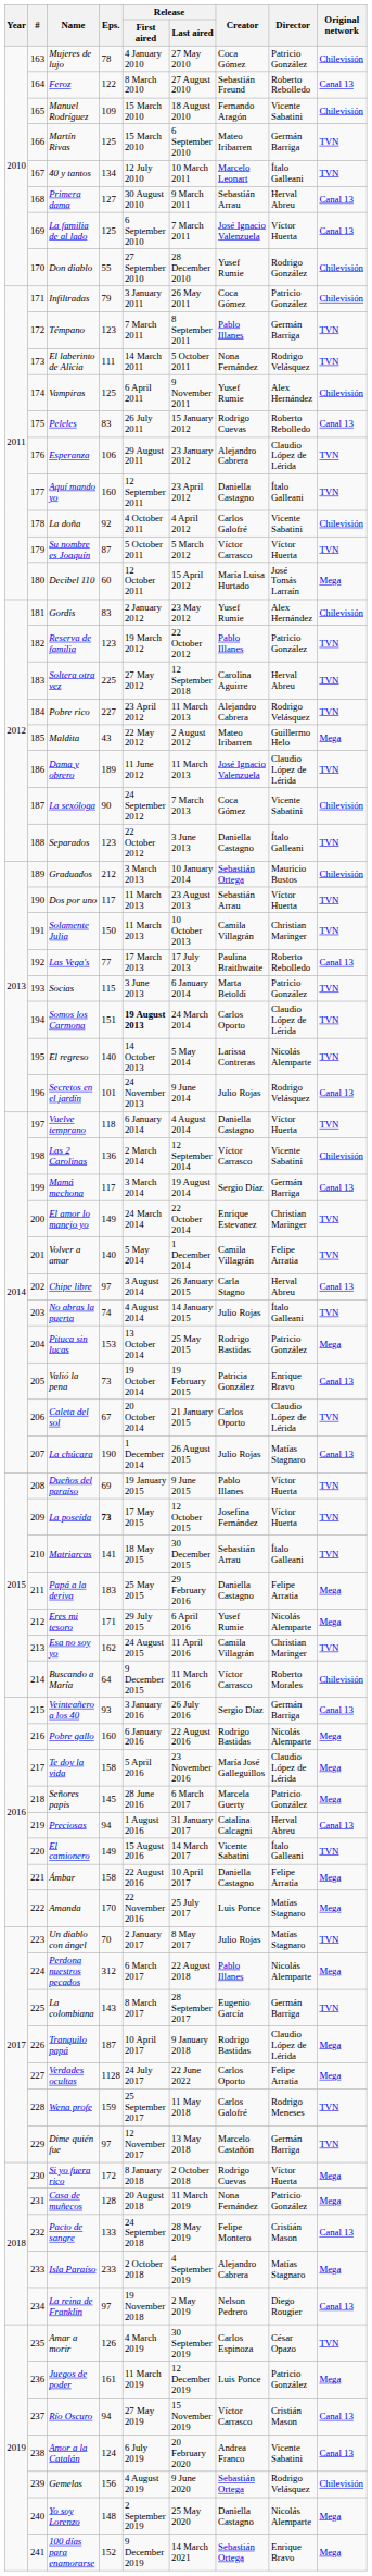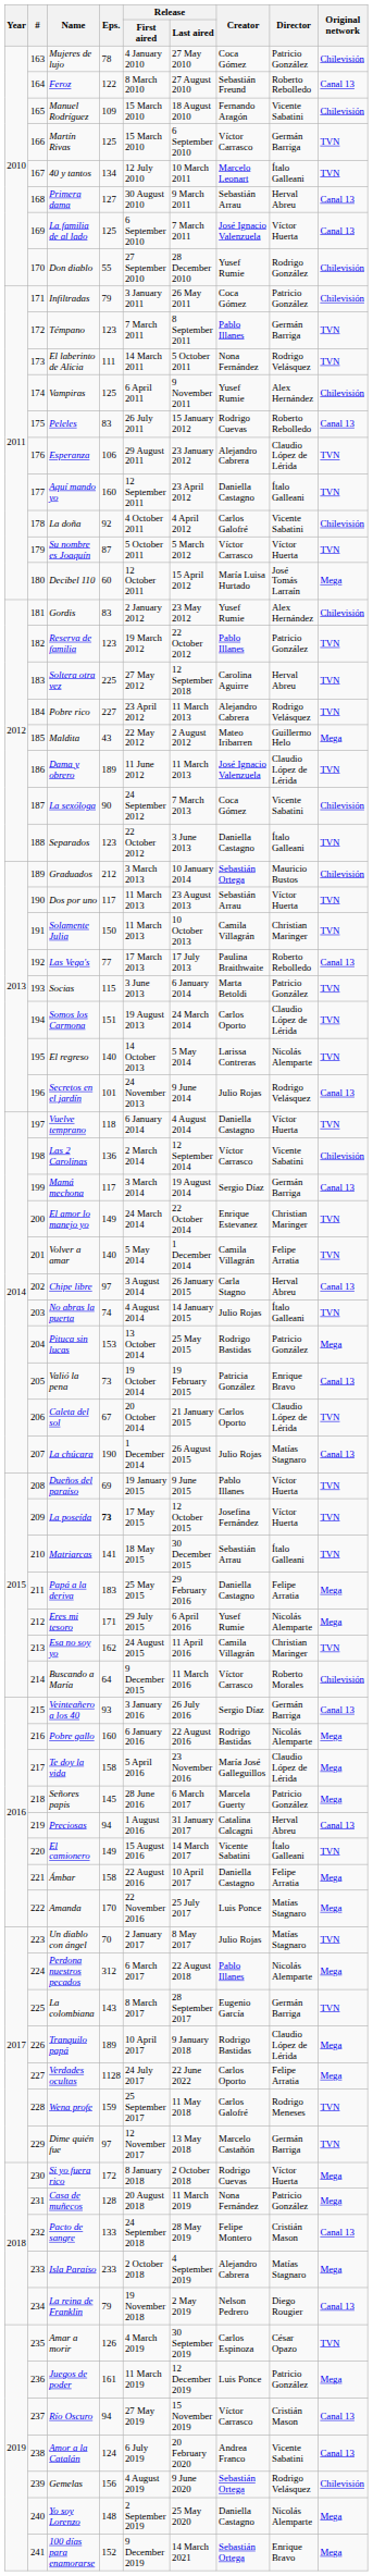 <table class="wikitable">
 <tr>
 <th rowspan="2">Year</th>
 <th rowspan="2">#</th>
 <th rowspan="2">Name</th>
 <th rowspan="2">Eps.</th>
 <th colspan="2">Release</th>
 <th rowspan="2">Creator</th>
 <th rowspan="2">Director</th>
 <th rowspan="2">Original network</th>
 </tr>
 <tr>
 <th>First aired</th>
 <th>Last aired</th>
 </tr>
 <tr>
 <td rowspan="8">2010</td>
 <td>163</td>
 <td><em>Mujeres de lujo</em></td>
 <td>78</td>
 <td>4 January 2010</td>
 <td>27 May 2010</td>
 <td>Coca Gómez</td>
 <td>Patricio González</td>
 <td><a href='#'>Chilevisión</a></td>
 </tr>
 <tr>
 <td>164</td>
 <td><em><a href='#'>Feroz</a></em></td>
 <td>122</td>
 <td>8 March 2010</td>
 <td>27 August 2010</td>
 <td>Sebastián Freund</td>
 <td>Roberto Rebolledo</td>
 <td><a href='#'>Canal 13</a></td>
 </tr>
 <tr>
 <td>165</td>
 <td><em>Manuel Rodríguez</em></td>
 <td>109</td>
 <td>15 March 2010</td>
 <td>18 August 2010</td>
 <td>Fernando Aragón</td>
 <td>Vicente Sabatini</td>
 <td><a href='#'>Chilevisión</a></td>
 </tr>
 <tr>
 <td>166</td>
 <td><em>Martín Rivas</em></td>
 <td>125</td>
 <td>15 March 2010</td>
 <td>6 September 2010</td>
-<td>Mateo Iribarren</td>
+<td>Víctor Carrasco</td>
 <td>Germán Barriga</td>
 <td><a href='#'>TVN</a></td>
 </tr>
 <tr>
 <td>167</td>
 <td><em>40 y tantos</em></td>
 <td>134</td>
 <td>12 July 2010</td>
 <td>10 March 2011</td>
 <td><a href='#'>Marcelo Leonart</a></td>
 <td>Ítalo Galleani</td>
 <td><a href='#'>TVN</a></td>
 </tr>
 <tr>
 <td>168</td>
 <td><em><a href='#'>Primera dama</a></em></td>
 <td>127</td>
 <td>30 August 2010</td>
 <td>9 March 2011</td>
 <td>Sebastián Arrau</td>
 <td>Herval Abreu</td>
 <td><a href='#'>Canal 13</a></td>
 </tr>
 <tr>
 <td>169</td>
 <td><em><a href='#'>La familia de al lado</a></em></td>
 <td>125</td>
 <td>6 September 2010</td>
 <td>7 March 2011</td>
 <td><a href='#'>José Ignacio Valenzuela</a></td>
 <td>Víctor Huerta</td>
 <td><a href='#'>Canal 13</a></td>
 </tr>
 <tr>
 <td>170</td>
 <td><em>Don diablo</em></td>
 <td>55</td>
 <td>27 September 2010</td>
 <td>28 December 2010</td>
 <td>Yusef Rumie</td>
 <td>Rodrigo González</td>
 <td><a href='#'>Chilevisión</a></td>
 </tr>
 <tr>
 <td rowspan="10">2011</td>
 <td>171</td>
 <td><em>Infiltradas</em></td>
 <td>79</td>
 <td>3 January 2011</td>
 <td>26 May 2011</td>
 <td>Coca Gómez</td>
 <td>Patricio González</td>
 <td><a href='#'>Chilevisión</a></td>
 </tr>
 <tr>
 <td>172</td>
 <td><em>Témpano</em></td>
 <td>123</td>
 <td>7 March 2011</td>
 <td>8 September 2011</td>
 <td><a href='#'>Pablo Illanes</a></td>
 <td>Germán Barriga</td>
 <td><a href='#'>TVN</a></td>
 </tr>
 <tr>
 <td>173</td>
 <td><em>El laberinto de Alicia</em></td>
 <td>111</td>
 <td>14 March 2011</td>
 <td>5 October 2011</td>
 <td>Nona Fernández</td>
 <td>Rodrigo Velásquez</td>
 <td><a href='#'>TVN</a></td>
 </tr>
 <tr>
 <td>174</td>
 <td><em>Vampiras</em></td>
 <td>125</td>
 <td>6 April 2011</td>
 <td>9 November 2011</td>
 <td>Yusef Rumie</td>
 <td>Alex Hernández</td>
 <td><a href='#'>Chilevisión</a></td>
 </tr>
 <tr>
 <td>175</td>
 <td><em><a href='#'>Peleles</a></em></td>
 <td>83</td>
 <td>26 July 2011</td>
 <td>15 January 2012</td>
 <td>Rodrigo Cuevas</td>
 <td>Roberto Rebolledo</td>
 <td><a href='#'>Canal 13</a></td>
 </tr>
 <tr>
 <td>176</td>
 <td><em><a href='#'>Esperanza</a></em></td>
 <td>106</td>
 <td>29 August 2011</td>
 <td>23 January 2012</td>
 <td>Alejandro Cabrera</td>
 <td>Claudio López de Lérida</td>
 <td><a href='#'>TVN</a></td>
 </tr>
 <tr>
 <td>177</td>
 <td><em><a href='#'>Aquí mando yo</a></em></td>
 <td>160</td>
 <td>12 September 2011</td>
 <td>23 April 2012</td>
 <td>Daniella Castagno</td>
 <td>Ítalo Galleani</td>
 <td><a href='#'>TVN</a></td>
 </tr>
 <tr>
 <td>178</td>
 <td><em>La doña</em></td>
 <td>92</td>
 <td>4 October 2011</td>
 <td>4 April 2012</td>
 <td>Carlos Galofré</td>
 <td>Vicente Sabatini</td>
 <td><a href='#'>Chilevisión</a></td>
 </tr>
 <tr>
 <td>179</td>
 <td><em><a href='#'>Su nombre es Joaquín</a></em></td>
 <td>87</td>
 <td>5 October 2011</td>
 <td>5 March 2012</td>
 <td>Víctor Carrasco</td>
 <td>Víctor Huerta</td>
 <td><a href='#'>TVN</a></td>
 </tr>
 <tr>
 <td>180</td>
 <td><em>Decibel 110</em></td>
 <td>60</td>
 <td>12 October 2011</td>
 <td>15 April 2012</td>
 <td>María Luisa Hurtado</td>
 <td>José Tomás Larraín</td>
 <td><a href='#'>Mega</a></td>
 </tr>
 <tr>
 <td rowspan="8">2012</td>
 <td>181</td>
 <td><em>Gordis</em></td>
 <td>83</td>
 <td>2 January 2012</td>
 <td>23 May 2012</td>
 <td>Yusef Rumie</td>
 <td>Alex Hernández</td>
 <td><a href='#'>Chilevisión</a></td>
 </tr>
 <tr>
 <td>182</td>
 <td><em><a href='#'>Reserva de familia</a></em></td>
 <td>123</td>
 <td>19 March 2012</td>
 <td>22 October 2012</td>
 <td><a href='#'>Pablo Illanes</a></td>
 <td>Patricio González</td>
 <td><a href='#'>TVN</a></td>
 </tr>
 <tr>
 <td>183</td>
 <td><em><a href='#'>Soltera otra vez</a></em></td>
 <td>225</td>
 <td>27 May 2012</td>
 <td>12 September 2018</td>
 <td>Carolina Aguirre</td>
 <td>Herval Abreu</td>
 <td><a href='#'>TVN</a></td>
 </tr>
 <tr>
 <td>184</td>
 <td><em>Pobre rico</em></td>
 <td>227</td>
 <td>23 April 2012</td>
 <td>11 March 2013</td>
 <td>Alejandro Cabrera</td>
 <td>Rodrigo Velásquez</td>
 <td><a href='#'>TVN</a></td>
 </tr>
 <tr>
 <td>185</td>
 <td><em>Maldita</em></td>
 <td>43</td>
 <td>22 May 2012</td>
 <td>2 August 2012</td>
 <td>Mateo Iribarren</td>
 <td>Guillermo Helo</td>
 <td><a href='#'>Mega</a></td>
 </tr>
 <tr>
 <td>186</td>
 <td><em><a href='#'>Dama y obrero</a></em></td>
 <td>189</td>
 <td>11 June 2012</td>
 <td>11 March 2013</td>
 <td><a href='#'>José Ignacio Valenzuela</a></td>
 <td>Claudio López de Lérida</td>
 <td><a href='#'>TVN</a></td>
 </tr>
 <tr>
 <td>187</td>
 <td><em><a href='#'>La sexóloga</a></em></td>
 <td>90</td>
 <td>24 September 2012</td>
 <td>7 March 2013</td>
 <td>Coca Gómez</td>
 <td>Vicente Sabatini</td>
 <td><a href='#'>Chilevisión</a></td>
 </tr>
 <tr>
 <td>188</td>
 <td><em>Separados</em></td>
 <td>123</td>
 <td>22 October 2012</td>
 <td>3 June 2013</td>
 <td>Daniella Castagno</td>
 <td>Ítalo Galleani</td>
 <td><a href='#'>TVN</a></td>
 </tr>
 <tr>
 <td rowspan="8">2013</td>
 <td>189</td>
 <td><em>Graduados</em></td>
 <td>212</td>
 <td>3 March 2013</td>
 <td>10 January 2014</td>
 <td><a href='#'>Sebastián Ortega</a></td>
 <td>Mauricio Bustos</td>
 <td><a href='#'>Chilevisión</a></td>
 </tr>
 <tr>
 <td>190</td>
 <td><em>Dos por uno</em></td>
 <td>117</td>
 <td>11 March 2013</td>
 <td>23 August 2013</td>
 <td>Sebastián Arrau</td>
 <td>Víctor Huerta</td>
 <td><a href='#'>TVN</a></td>
 </tr>
 <tr>
 <td>191</td>
 <td><em><a href='#'>Solamente Julia</a></em></td>
 <td>150</td>
 <td>11 March 2013</td>
 <td>10 October 2013</td>
 <td>Camila Villagrán</td>
 <td>Christian Maringer</td>
 <td><a href='#'>TVN</a></td>
 </tr>
 <tr>
 <td>192</td>
 <td><em><a href='#'>Las Vega's</a></em></td>
 <td>77</td>
 <td>17 March 2013</td>
 <td>17 July 2013</td>
 <td>Paulina Braithwaite</td>
 <td>Roberto Rebolledo</td>
 <td><a href='#'>Canal 13</a></td>
 </tr>
 <tr>
 <td>193</td>
 <td><em>Socias</em></td>
 <td>115</td>
 <td>3 June 2013</td>
 <td>6 January 2014</td>
 <td>Marta Betoldi</td>
 <td>Patricio González</td>
 <td><a href='#'>TVN</a></td>
 </tr>
 <tr>
 <td>194</td>
 <td><em><a href='#'>Somos los Carmona</a></em></td>
 <td>151</td>
-<td><strong>19 August 2013</strong></td>
+<td>19 August 2013</td>
 <td>24 March 2014</td>
 <td>Carlos Oporto</td>
 <td>Claudio López de Lérida</td>
 <td><a href='#'>TVN</a></td>
 </tr>
 <tr>
 <td>195</td>
 <td><em>El regreso</em></td>
 <td>140</td>
 <td>14 October 2013</td>
 <td>5 May 2014</td>
 <td>Larissa Contreras</td>
 <td>Nicolás Alemparte</td>
 <td><a href='#'>TVN</a></td>
 </tr>
 <tr>
 <td>196</td>
 <td><em><a href='#'>Secretos en el jardín</a></em></td>
 <td>101</td>
 <td>24 November 2013</td>
 <td>9 June 2014</td>
 <td>Julio Rojas</td>
 <td>Rodrigo Velásquez</td>
 <td><a href='#'>Canal 13</a></td>
 </tr>
 <tr>
 <td rowspan="11">2014</td>
 <td>197</td>
 <td><em><a href='#'>Vuelve temprano</a></em></td>
 <td>118</td>
 <td>6 January 2014</td>
 <td>4 August 2014</td>
 <td>Daniella Castagno</td>
 <td>Víctor Huerta</td>
 <td><a href='#'>TVN</a></td>
 </tr>
 <tr>
 <td>198</td>
 <td><em><a href='#'>Las 2 Carolinas</a></em></td>
 <td>136</td>
 <td>2 March 2014</td>
 <td>12 September 2014</td>
 <td>Víctor Carrasco</td>
 <td>Vicente Sabatini</td>
 <td><a href='#'>Chilevisión</a></td>
 </tr>
 <tr>
 <td>199</td>
 <td><em><a href='#'>Mamá mechona</a></em></td>
 <td>117</td>
 <td>3 March 2014</td>
 <td>19 August 2014</td>
 <td>Sergio Díaz</td>
 <td>Germán Barriga</td>
 <td><a href='#'>Canal 13</a></td>
 </tr>
 <tr>
 <td>200</td>
 <td><em><a href='#'>El amor lo manejo yo</a></em></td>
 <td>149</td>
 <td>24 March 2014</td>
 <td>22 October 2014</td>
 <td>Enrique Estevanez</td>
 <td>Christian Maringer</td>
 <td><a href='#'>TVN</a></td>
 </tr>
 <tr>
 <td>201</td>
 <td><em>Volver a amar</em></td>
 <td>140</td>
 <td>5 May 2014</td>
 <td>1 December 2014</td>
 <td>Camila Villagrán</td>
 <td>Felipe Arratia</td>
 <td><a href='#'>TVN</a></td>
 </tr>
 <tr>
 <td>202</td>
 <td><em><a href='#'>Chipe libre</a></em></td>
 <td>97</td>
 <td>3 August 2014</td>
 <td>26 January 2015</td>
 <td>Carla Stagno</td>
 <td>Herval Abreu</td>
 <td><a href='#'>Canal 13</a></td>
 </tr>
 <tr>
 <td>203</td>
 <td><em><a href='#'>No abras la puerta</a></em></td>
 <td>74</td>
 <td>4 August 2014</td>
 <td>14 January 2015</td>
 <td>Julio Rojas</td>
 <td>Ítalo Galleani</td>
 <td><a href='#'>TVN</a></td>
 </tr>
 <tr>
 <td>204</td>
 <td><em><a href='#'>Pituca sin lucas</a></em></td>
 <td>153</td>
 <td>13 October 2014</td>
 <td>25 May 2015</td>
 <td>Rodrigo Bastidas</td>
 <td>Patricio González</td>
 <td><a href='#'>Mega</a></td>
 </tr>
 <tr>
 <td>205</td>
 <td><em>Valió la pena</em></td>
 <td>73</td>
 <td>19 October 2014</td>
 <td>19 February 2015</td>
 <td>Patricia González</td>
 <td>Enrique Bravo</td>
 <td><a href='#'>Canal 13</a></td>
 </tr>
 <tr>
 <td>206</td>
 <td><em><a href='#'>Caleta del sol</a></em></td>
 <td>67</td>
 <td>20 October 2014</td>
 <td>21 January 2015</td>
 <td>Carlos Oporto</td>
 <td>Claudio López de Lérida</td>
 <td><a href='#'>TVN</a></td>
 </tr>
 <tr>
 <td>207</td>
 <td><em><a href='#'>La chúcara</a></em></td>
 <td>190</td>
 <td>1 December 2014</td>
 <td>26 August 2015</td>
 <td>Julio Rojas</td>
 <td>Matías Stagnaro</td>
 <td><a href='#'>Canal 13</a></td>
 </tr>
 <tr>
 <td rowspan="7">2015</td>
 <td>208</td>
 <td><em><a href='#'>Dueños del paraíso</a></em></td>
 <td>69</td>
 <td>19 January 2015</td>
 <td>9 June 2015</td>
 <td>Pablo Illanes</td>
 <td>Víctor Huerta</td>
 <td><a href='#'>TVN</a></td>
 </tr>
 <tr>
 <td>209</td>
 <td><em><a href='#'>La poseída</a></em></td>
 <td><strong>73</strong></td>
 <td>17 May 2015</td>
 <td>12 October 2015</td>
 <td>Josefina Fernández</td>
 <td>Víctor Huerta</td>
 <td><a href='#'>TVN</a></td>
 </tr>
 <tr>
 <td>210</td>
 <td><em><a href='#'>Matriarcas</a></em></td>
 <td>141</td>
 <td>18 May 2015</td>
 <td>30 December 2015</td>
 <td>Sebastián Arrau</td>
 <td>Ítalo Galleani</td>
 <td><a href='#'>TVN</a></td>
 </tr>
 <tr>
 <td>211</td>
 <td><em><a href='#'>Papá a la deriva</a></em></td>
 <td>183</td>
 <td>25 May 2015</td>
 <td>29 February 2016</td>
 <td>Daniella Castagno</td>
 <td>Felipe Arratia</td>
 <td><a href='#'>Mega</a></td>
 </tr>
 <tr>
 <td>212</td>
 <td><em><a href='#'>Eres mi tesoro</a></em></td>
 <td>171</td>
 <td>29 July 2015</td>
 <td>6 April 2016</td>
 <td>Yusef Rumie</td>
 <td>Nicolás Alemparte</td>
 <td><a href='#'>Mega</a></td>
 </tr>
 <tr>
 <td>213</td>
 <td><em><a href='#'>Esa no soy yo</a></em></td>
 <td>162</td>
 <td>24 August 2015</td>
 <td>11 April 2016</td>
 <td>Camila Villagrán</td>
 <td>Christian Maringer</td>
 <td><a href='#'>TVN</a></td>
 </tr>
 <tr>
 <td>214</td>
 <td><em>Buscando a María</em></td>
 <td>64</td>
 <td>9 December 2015</td>
 <td>11 March 2016</td>
 <td>Víctor Carrasco</td>
 <td>Roberto Morales</td>
 <td><a href='#'>Chilevisión</a></td>
 </tr>
 <tr>
 <td rowspan="8">2016</td>
 <td>215</td>
 <td><em><a href='#'>Veinteañero a los 40</a></em></td>
 <td>93</td>
 <td>3 January 2016</td>
 <td>26 July 2016</td>
 <td>Sergio Díaz</td>
 <td>Germán Barriga</td>
 <td><a href='#'>Canal 13</a></td>
 </tr>
 <tr>
 <td>216</td>
 <td><em><a href='#'>Pobre gallo</a></em></td>
 <td>160</td>
 <td>6 January 2016</td>
 <td>22 August 2016</td>
 <td>Rodrigo Bastidas</td>
 <td>Nicolás Alemparte</td>
 <td><a href='#'>Mega</a></td>
 </tr>
 <tr>
 <td>217</td>
 <td><em><a href='#'>Te doy la vida</a></em></td>
 <td>158</td>
 <td>5 April 2016</td>
 <td>23 November 2016</td>
 <td>María José Galleguillos</td>
 <td>Claudio López de Lérida</td>
 <td><a href='#'>Mega</a></td>
 </tr>
 <tr>
 <td>218</td>
 <td><em>Señores papis</em></td>
 <td>145</td>
 <td>28 June 2016</td>
 <td>6 March 2017</td>
 <td>Marcela Guerty</td>
 <td>Patricio González</td>
 <td><a href='#'>Mega</a></td>
 </tr>
 <tr>
 <td>219</td>
 <td><em><a href='#'>Preciosas</a></em></td>
 <td>94</td>
 <td>1 August 2016</td>
 <td>31 January 2017</td>
 <td>Catalina Calcagni</td>
 <td>Herval Abreu</td>
 <td><a href='#'>Canal 13</a></td>
 </tr>
 <tr>
 <td>220</td>
 <td><em><a href='#'>El camionero</a></em></td>
 <td>149</td>
 <td>15 August 2016</td>
 <td>14 March 2017</td>
 <td>Vicente Sabatini</td>
 <td>Ítalo Galleani</td>
 <td><a href='#'>TVN</a></td>
 </tr>
 <tr>
 <td>221</td>
 <td><em>Ámbar</em></td>
 <td>158</td>
 <td>22 August 2016</td>
 <td>10 April 2017</td>
 <td>Daniella Castagno</td>
 <td>Felipe Arratia</td>
 <td><a href='#'>Mega</a></td>
 </tr>
 <tr>
 <td>222</td>
 <td><em>Amanda</em></td>
 <td>170</td>
 <td>22 November 2016</td>
 <td>25 July 2017</td>
 <td>Luis Ponce</td>
 <td>Matías Stagnaro</td>
 <td><a href='#'>Mega</a></td>
 </tr>
 <tr>
 <td rowspan="7">2017</td>
 <td>223</td>
 <td><em>Un diablo con ángel</em></td>
 <td>70</td>
 <td>2 January 2017</td>
 <td>8 May 2017</td>
 <td>Julio Rojas</td>
 <td>Matías Stagnaro</td>
 <td><a href='#'>TVN</a></td>
 </tr>
 <tr>
 <td>224</td>
 <td><em><a href='#'>Perdona nuestros pecados</a></em></td>
 <td>312</td>
 <td>6 March 2017</td>
 <td>22 August 2018</td>
 <td><a href='#'>Pablo Illanes</a></td>
 <td>Nicolás Alemparte</td>
 <td><a href='#'>Mega</a></td>
 </tr>
 <tr>
 <td>225</td>
 <td><em>La colombiana</em></td>
 <td>143</td>
 <td>8 March 2017</td>
 <td>28 September 2017</td>
 <td>Eugenio García</td>
 <td>Germán Barriga</td>
 <td><a href='#'>TVN</a></td>
 </tr>
 <tr>
 <td>226</td>
 <td><em><a href='#'>Tranquilo papá</a></em></td>
-<td>187</td>
+<td>189</td>
 <td>10 April 2017</td>
 <td>9 January 2018</td>
 <td>Rodrigo Bastidas</td>
 <td>Claudio López de Lérida</td>
 <td><a href='#'>Mega</a></td>
 </tr>
 <tr>
 <td>227</td>
 <td><em><a href='#'>Verdades ocultas</a></em></td>
 <td>1128</td>
 <td>24 July 2017</td>
 <td>22 June 2022</td>
 <td>Carlos Oporto</td>
 <td>Felipe Arratia</td>
 <td><a href='#'>Mega</a></td>
 </tr>
 <tr>
 <td>228</td>
 <td><em><a href='#'>Wena profe</a></em></td>
 <td>159</td>
 <td>25 September 2017</td>
 <td>11 May 2018</td>
 <td>Carlos Galofré</td>
 <td>Rodrigo Meneses</td>
 <td><a href='#'>TVN</a></td>
 </tr>
 <tr>
 <td>229</td>
 <td><em>Dime quién fue</em></td>
 <td>97</td>
 <td>12 November 2017</td>
 <td>13 May 2018</td>
 <td>Marcelo Castañón</td>
 <td>Germán Barriga</td>
 <td><a href='#'>TVN</a></td>
 </tr>
 <tr>
 <td rowspan="5">2018</td>
 <td>230</td>
 <td><em><a href='#'>Si yo fuera rico</a></em></td>
 <td>172</td>
 <td>8 January 2018</td>
 <td>2 October 2018</td>
 <td>Rodrigo Cuevas</td>
 <td>Víctor Huerta</td>
 <td><a href='#'>Mega</a></td>
 </tr>
 <tr>
 <td>231</td>
 <td><em><a href='#'>Casa de muñecos</a></em></td>
 <td>128</td>
 <td>20 August 2018</td>
 <td>11 March 2019</td>
 <td>Nona Fernández</td>
 <td>Patricio González</td>
 <td><a href='#'>Mega</a></td>
 </tr>
 <tr>
 <td>232</td>
 <td><em><a href='#'>Pacto de sangre</a></em></td>
 <td>133</td>
 <td>24 September 2018</td>
 <td>28 May 2019</td>
 <td>Felipe Montero</td>
 <td>Cristián Mason</td>
 <td><a href='#'>Canal 13</a></td>
 </tr>
 <tr>
 <td>233</td>
 <td><em><a href='#'>Isla Paraíso</a></em></td>
 <td>233</td>
 <td>2 October 2018</td>
 <td>4 September 2019</td>
 <td>Alejandro Cabrera</td>
 <td>Matías Stagnaro</td>
 <td><a href='#'>Mega</a></td>
 </tr>
 <tr>
 <td>234</td>
 <td><em><a href='#'>La reina de Franklin</a></em></td>
-<td>97</td>
+<td>79</td>
 <td>19 November 2018</td>
 <td>2 May 2019</td>
 <td>Nelson Pedrero</td>
 <td>Diego Rougier</td>
 <td><a href='#'>Canal 13</a></td>
 </tr>
 <tr>
 <td rowspan="7">2019</td>
 <td>235</td>
 <td><em>Amar a morir</em></td>
 <td>126</td>
 <td>4 March 2019</td>
 <td>30 September 2019</td>
 <td>Carlos Espinoza</td>
 <td>César Opazo</td>
 <td><a href='#'>TVN</a></td>
 </tr>
 <tr>
 <td>236</td>
 <td><em><a href='#'>Juegos de poder</a></em></td>
 <td>161</td>
 <td>11 March 2019</td>
 <td>12 December 2019</td>
 <td>Luis Ponce</td>
 <td>Patricio González</td>
 <td><a href='#'>Mega</a></td>
 </tr>
 <tr>
 <td>237</td>
 <td><em><a href='#'>Río Oscuro</a></em></td>
 <td>94</td>
 <td>27 May 2019</td>
 <td>15 November 2019</td>
 <td>Víctor Carrasco</td>
 <td>Cristián Mason</td>
 <td><a href='#'>Canal 13</a></td>
 </tr>
 <tr>
 <td>238</td>
 <td><em><a href='#'>Amor a la Catalán</a></em></td>
 <td>124</td>
 <td>6 July 2019</td>
 <td>20 February 2020</td>
 <td>Andrea Franco</td>
 <td>Vicente Sabatini</td>
 <td><a href='#'>Canal 13</a></td>
 </tr>
 <tr>
 <td>239</td>
 <td><em>Gemelas</em></td>
 <td>156</td>
 <td>4 August 2019</td>
 <td>9 June 2020</td>
 <td><a href='#'>Sebastián Ortega</a></td>
 <td>Rodrigo Velásquez</td>
 <td><a href='#'>Chilevisión</a></td>
 </tr>
 <tr>
 <td>240</td>
 <td><em><a href='#'>Yo soy Lorenzo</a></em></td>
 <td>148</td>
 <td>2 September 2019</td>
 <td>25 May 2020</td>
 <td>Daniella Castagno</td>
 <td>Nicolás Alemparte</td>
 <td><a href='#'>Mega</a></td>
 </tr>
 <tr>
 <td>241</td>
 <td><em><a href='#'>100 días para enamorarse</a></em></td>
 <td>152</td>
 <td>9 December 2019</td>
 <td>14 March 2021</td>
 <td><a href='#'>Sebastián Ortega</a></td>
 <td>Enrique Bravo</td>
 <td><a href='#'>Mega</a></td>
 </tr>
 </table>
